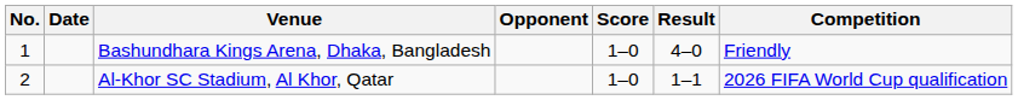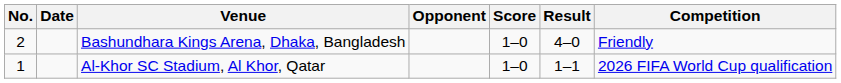 <table class="wikitable sortable">
 <tr>
 <th scope="col">No.</th>
 <th scope="col">Date</th>
 <th scope="col">Venue</th>
 <th scope="col">Opponent</th>
 <th scope="col">Score</th>
 <th scope="col">Result</th>
 <th scope="col">Competition</th>
 </tr>
 <tr>
-<td style="text-align:center">1</td>
+<td style="text-align:center">2</td>
 <td></td>
 <td><a href='#'>Bashundhara Kings Arena</a>, <a href='#'>Dhaka</a>, Bangladesh</td>
 <td></td>
 <td style="text-align:center">1–0</td>
 <td style="text-align:center">4–0</td>
 <td><a href='#'>Friendly</a></td>
 </tr>
 <tr>
-<td style="text-align:center">2</td>
+<td style="text-align:center">1</td>
 <td></td>
 <td><a href='#'>Al-Khor SC Stadium</a>, <a href='#'>Al Khor</a>, Qatar</td>
 <td></td>
 <td style="text-align:center">1–0</td>
 <td style="text-align:center">1–1</td>
 <td><a href='#'>2026 FIFA World Cup qualification</a></td>
 </tr>
 </table>
